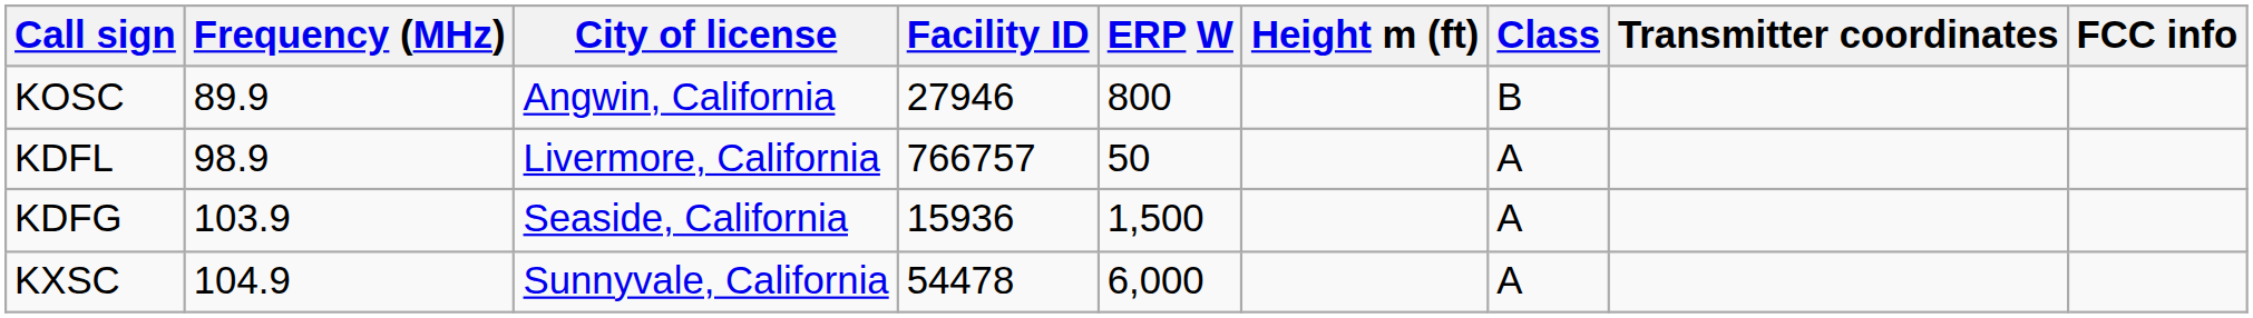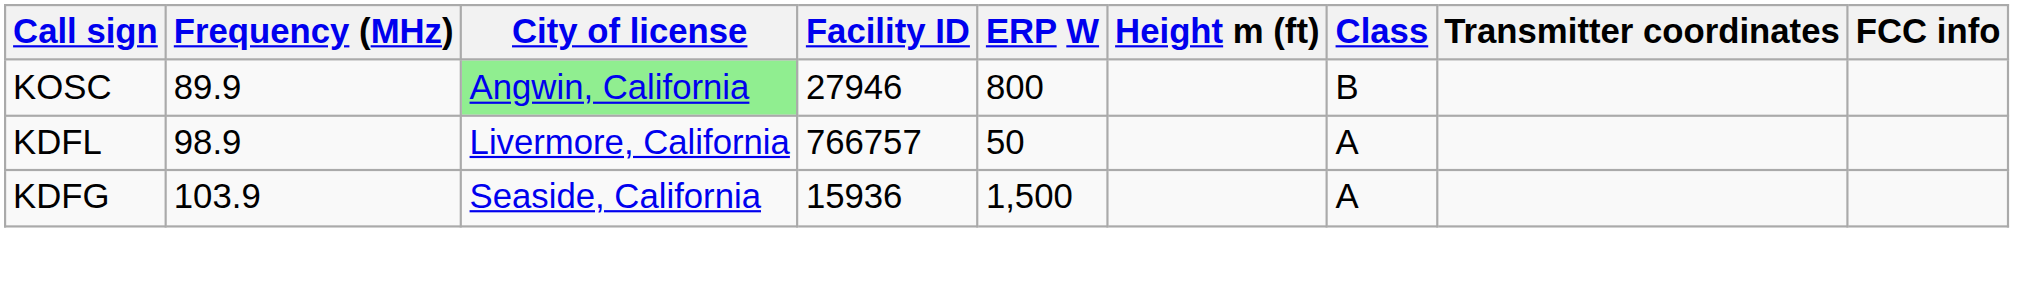 <table class="wikitable sortable">
 <tr>
 <th><a href='#'>Call sign</a></th>
 <th data-sort-type="number"><a href='#'>Frequency</a> (<a href='#'>MHz</a>)</th>
 <th><a href='#'>City of license</a></th>
 <th><a href='#'>Facility ID</a></th>
 <th data-sort-type="number"><a href='#'>ERP</a> <a href='#'>W</a></th>
 <th data-sort-type="number"><a href='#'>Height</a> m (ft)</th>
 <th><a href='#'>Class</a></th>
 <th class="unsortable">Transmitter coordinates</th>
 <th class="unsortable">FCC info</th>
 </tr>
 <tr>
 <td class="table-rh" >KOSC</td>
 <td>89.9</td>
-<td><a href='#'>Angwin, California</a></td>
+<td style="background: lightgreen;"><a href='#'>Angwin, California</a></td>
 <td>27946</td>
 <td>800</td>
 <td></td>
 <td>B</td>
 <td></td>
 <td></td>
 </tr>
 <tr>
 <td class="table-rh" >KDFL</td>
 <td>98.9</td>
 <td><a href='#'>Livermore, California</a></td>
 <td>766757</td>
 <td>50</td>
 <td></td>
 <td>A</td>
 <td></td>
 <td></td>
 </tr>
 <tr>
 <td class="table-rh" >KDFG</td>
 <td>103.9</td>
 <td><a href='#'>Seaside, California</a></td>
 <td>15936</td>
 <td>1,500</td>
 <td></td>
 <td>A</td>
 <td></td>
 <td></td>
 </tr>
-<tr>
-<td class="table-rh" >KXSC</td>
-<td>104.9</td>
-<td><a href='#'>Sunnyvale, California</a></td>
-<td>54478</td>
-<td>6,000</td>
-<td></td>
-<td>A</td>
-<td></td>
-<td></td>
-</tr>
 </table>
